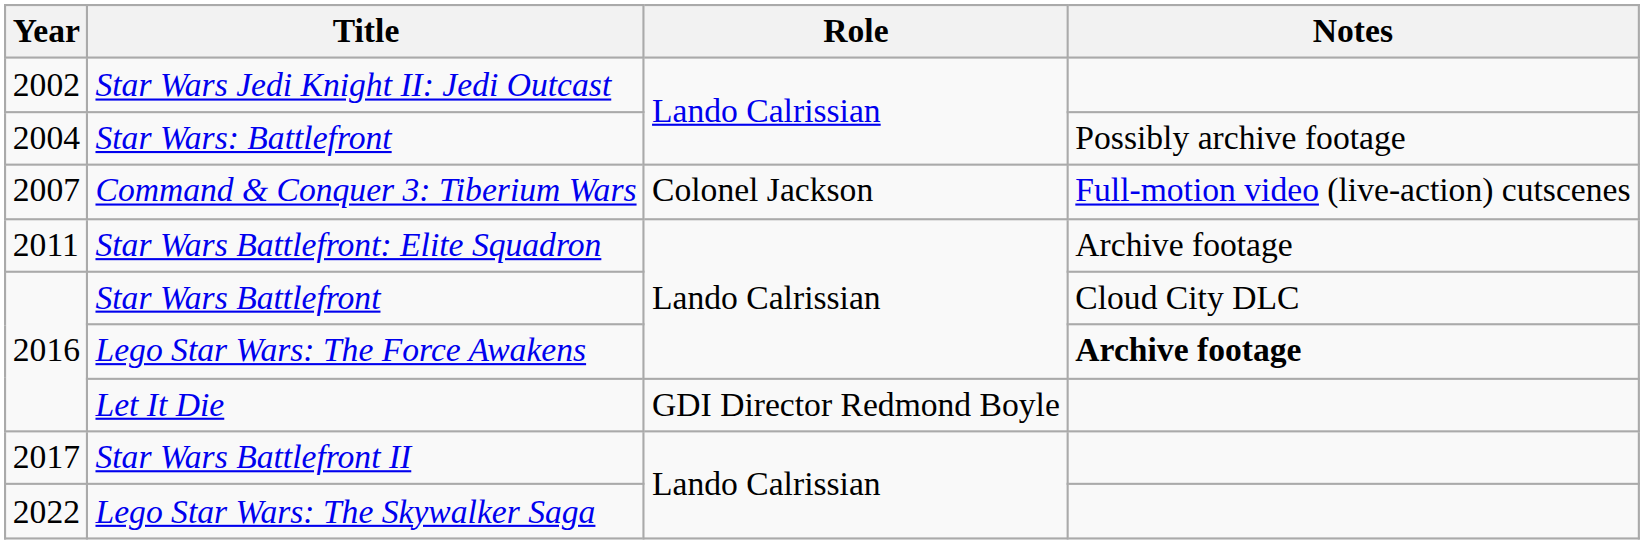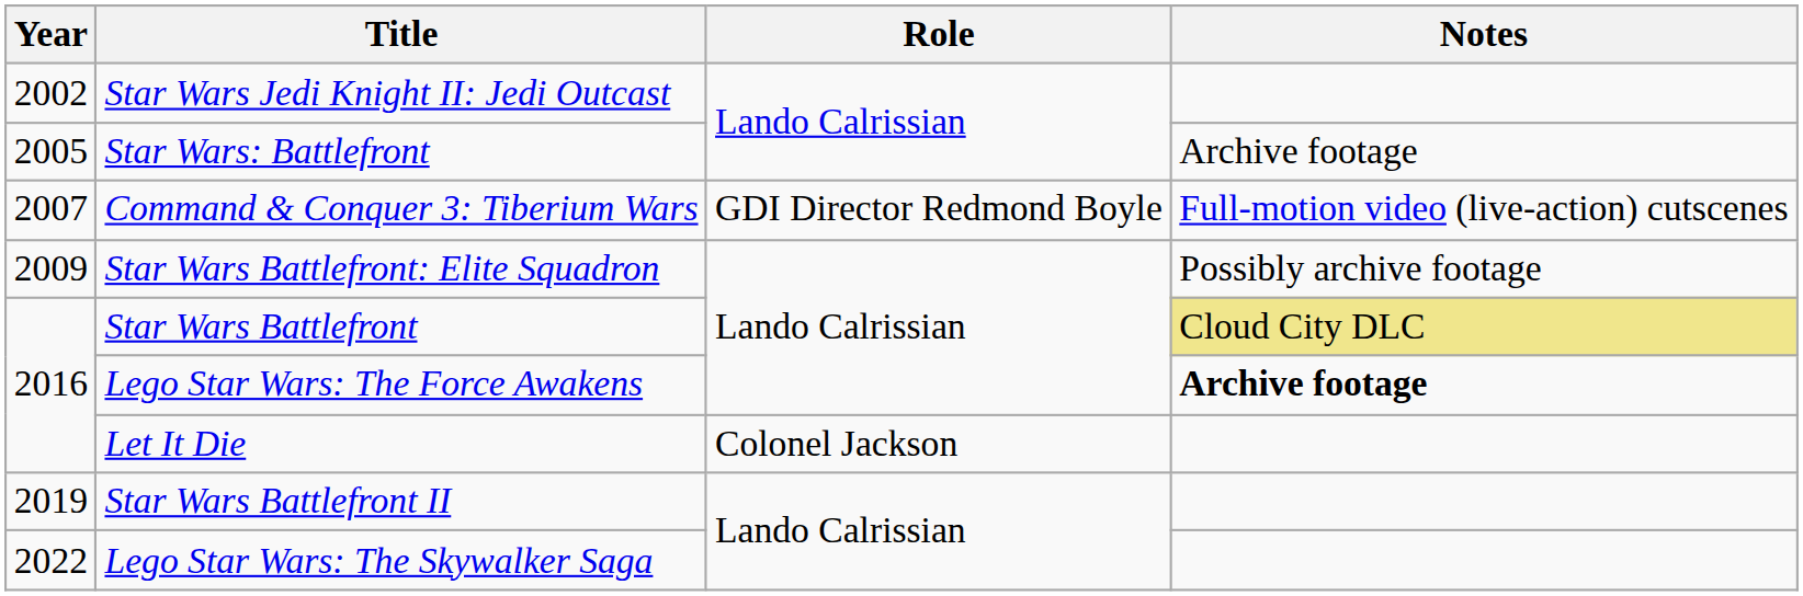 <table class="wikitable sortable">
 <tr>
 <th>Year</th>
 <th>Title</th>
 <th>Role</th>
 <th>Notes</th>
 </tr>
 <tr>
 <td>2002</td>
 <td><em><a href='#'>Star Wars Jedi Knight II: Jedi Outcast</a></em></td>
 <td rowspan="2"><a href='#'>Lando Calrissian</a></td>
 <td></td>
 </tr>
 <tr>
-<td>2004</td>
+<td>2005</td>
 <td><a href='#'><em>Star Wars: Battlefront</em></a></td>
-<td>Possibly archive footage</td>
+<td>Archive footage</td>
 </tr>
 <tr>
 <td>2007</td>
 <td><em><a href='#'>Command & Conquer 3: Tiberium Wars</a></em></td>
-<td>Colonel Jackson</td>
+<td>GDI Director Redmond Boyle</td>
 <td><a href='#'>Full-motion video</a> (live-action) cutscenes</td>
 </tr>
 <tr>
-<td>2011</td>
+<td>2009</td>
 <td><em><a href='#'>Star Wars Battlefront: Elite Squadron</a></em></td>
 <td rowspan="3">Lando Calrissian</td>
-<td>Archive footage</td>
+<td>Possibly archive footage</td>
 </tr>
 <tr>
 <td rowspan="3">2016</td>
 <td><em><a href='#'>Star Wars Battlefront</a></em></td>
-<td>Cloud City DLC</td>
+<td style="background: khaki;">Cloud City DLC</td>
 </tr>
 <tr>
 <td><em><a href='#'>Lego Star Wars: The Force Awakens</a></em></td>
 <td><strong>Archive footage</strong></td>
 </tr>
 <tr>
 <td><em><a href='#'>Let It Die</a></em></td>
-<td>GDI Director Redmond Boyle</td>
+<td>Colonel Jackson</td>
 <td></td>
 </tr>
 <tr>
-<td>2017</td>
+<td>2019</td>
 <td><em><a href='#'>Star Wars Battlefront II</a></em></td>
 <td rowspan="2">Lando Calrissian</td>
 <td></td>
 </tr>
 <tr>
 <td>2022</td>
 <td><em><a href='#'>Lego Star Wars: The Skywalker Saga</a></em></td>
 <td></td>
 </tr>
 </table>
